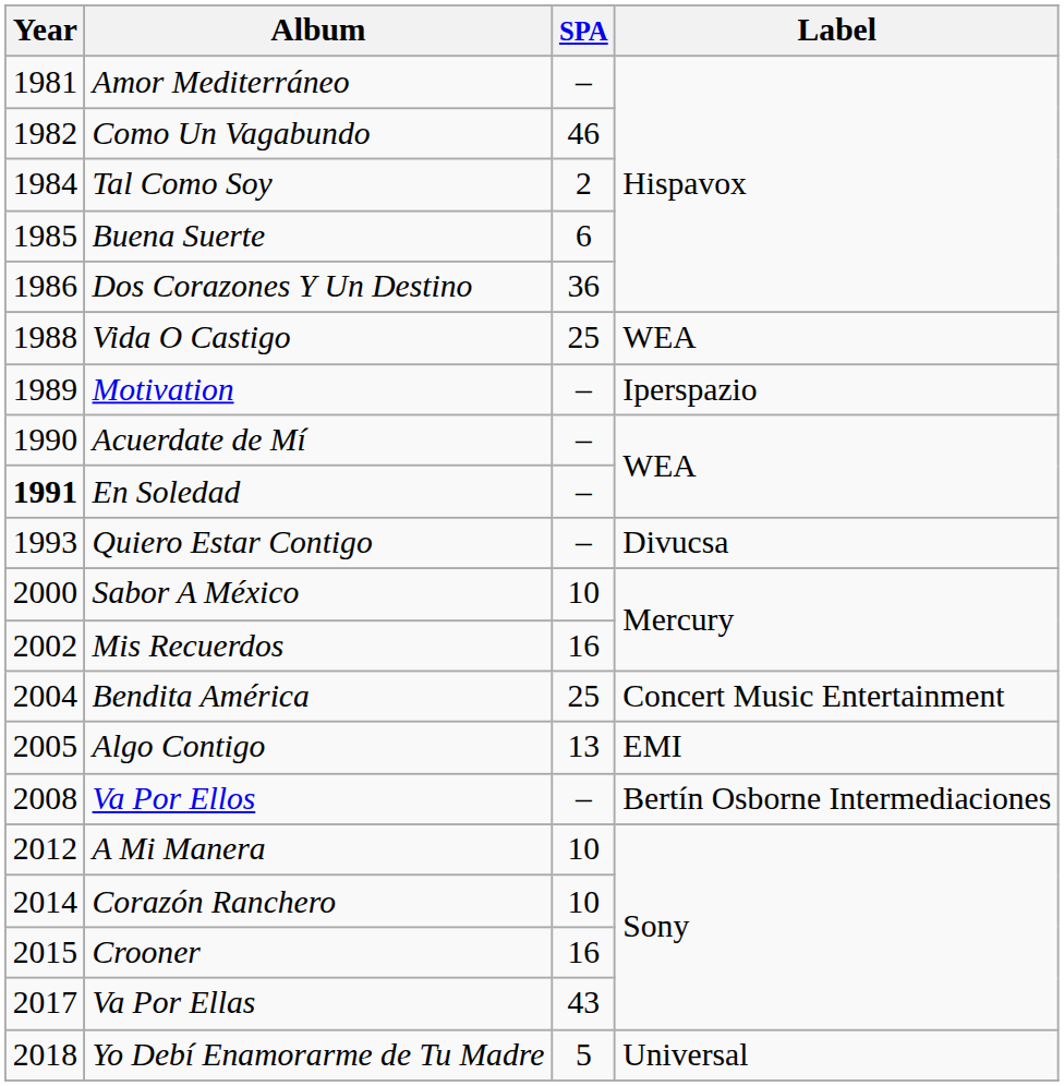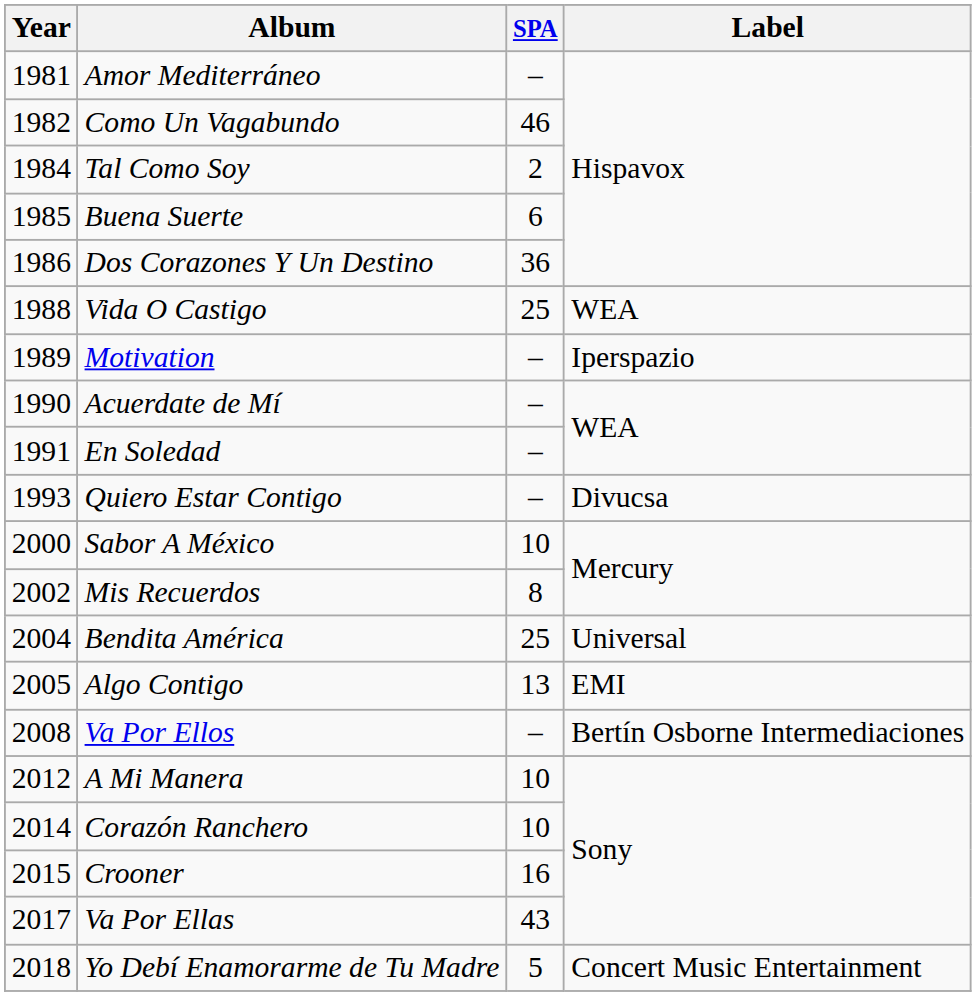 <table class="wikitable">
 <tr>
 <th>Year</th>
 <th>Album</th>
 <th><small><a href='#'>SPA</a></small></th>
 <th>Label</th>
 </tr>
 <tr>
 <td>1981</td>
 <td><em>Amor Mediterráneo</em></td>
 <td align="center">–</td>
 <td rowspan="5">Hispavox</td>
 </tr>
 <tr>
 <td>1982</td>
 <td><em>Como Un Vagabundo</em></td>
 <td align="center">46</td>
 </tr>
 <tr>
 <td>1984</td>
 <td><em>Tal Como Soy</em></td>
 <td align="center">2</td>
 </tr>
 <tr>
 <td>1985</td>
 <td><em>Buena Suerte</em></td>
 <td align="center">6</td>
 </tr>
 <tr>
 <td>1986</td>
 <td><em>Dos Corazones Y Un Destino</em></td>
 <td align="center">36</td>
 </tr>
 <tr>
 <td>1988</td>
 <td><em>Vida O Castigo</em></td>
 <td align="center">25</td>
 <td>WEA</td>
 </tr>
 <tr>
 <td>1989</td>
 <td><em><a href='#'>Motivation</a></em></td>
 <td align="center">–</td>
 <td>Iperspazio</td>
 </tr>
 <tr>
 <td>1990</td>
 <td><em>Acuerdate de Mí</em></td>
 <td align="center">–</td>
 <td rowspan="2">WEA</td>
 </tr>
 <tr>
-<td><strong>1991</strong></td>
+<td>1991</td>
 <td><em>En Soledad</em></td>
 <td align="center">–</td>
 </tr>
 <tr>
 <td>1993</td>
 <td><em>Quiero Estar Contigo</em></td>
 <td align="center">–</td>
 <td>Divucsa</td>
 </tr>
 <tr>
 <td>2000</td>
 <td><em>Sabor A México</em></td>
 <td align="center">10</td>
 <td rowspan="2">Mercury</td>
 </tr>
 <tr>
 <td>2002</td>
 <td><em>Mis Recuerdos</em></td>
-<td align="center">16</td>
+<td align="center">8</td>
 </tr>
 <tr>
 <td>2004</td>
 <td><em>Bendita América</em></td>
 <td align="center">25</td>
-<td>Concert Music Entertainment</td>
+<td>Universal</td>
 </tr>
 <tr>
 <td>2005</td>
 <td><em>Algo Contigo</em></td>
 <td align="center">13</td>
 <td>EMI</td>
 </tr>
 <tr>
 <td>2008</td>
 <td><em><a href='#'>Va Por Ellos</a></em></td>
 <td align="center">–</td>
 <td>Bertín Osborne Intermediaciones</td>
 </tr>
 <tr>
 <td>2012</td>
 <td><em>A Mi Manera</em></td>
 <td align="center">10</td>
 <td rowspan="4">Sony</td>
 </tr>
 <tr>
 <td>2014</td>
 <td><em>Corazón Ranchero</em></td>
 <td align="center">10</td>
 </tr>
 <tr>
 <td>2015</td>
 <td><em>Crooner</em></td>
 <td align="center">16</td>
 </tr>
 <tr>
 <td>2017</td>
 <td><em>Va Por Ellas</em></td>
 <td align="center">43<br></td>
 </tr>
 <tr>
 <td>2018</td>
 <td><em>Yo Debí Enamorarme de Tu Madre</em></td>
 <td align="center">5<br></td>
-<td>Universal</td>
+<td>Concert Music Entertainment</td>
 </tr>
 </table>
